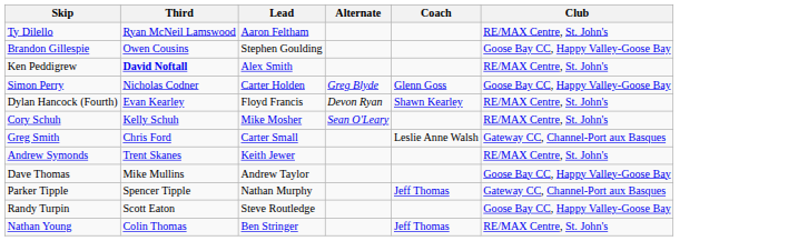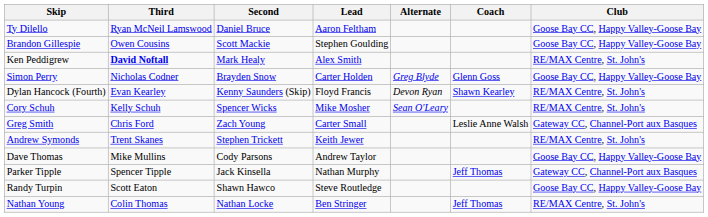 <table class="wikitable">
 <tr>
 <th scope="col">Skip</th>
 <th scope="col">Third</th>
+<th scope="col">Second</th>
 <th scope="col">Lead</th>
 <th scope="col">Alternate</th>
 <th scope="col">Coach</th>
 <th scope="col">Club</th>
 </tr>
 <tr>
 <td><a href='#'>Ty Dilello</a></td>
 <td><a href='#'>Ryan McNeil Lamswood</a></td>
+<td><a href='#'>Daniel Bruce</a></td>
 <td><a href='#'>Aaron Feltham</a></td>
 <td></td>
 <td></td>
-<td><a href='#'>RE/MAX Centre</a>, <a href='#'>St. John's</a></td>
+<td><a href='#'>Goose Bay CC</a>, <a href='#'>Happy Valley-Goose Bay</a></td>
 </tr>
 <tr>
 <td><a href='#'>Brandon Gillespie</a></td>
 <td><a href='#'>Owen Cousins</a></td>
+<td><a href='#'>Scott Mackie</a></td>
 <td>Stephen Goulding</td>
 <td></td>
 <td></td>
 <td><a href='#'>Goose Bay CC</a>, <a href='#'>Happy Valley-Goose Bay</a></td>
 </tr>
 <tr>
 <td>Ken Peddigrew</td>
 <td><strong><a href='#'>David Noftall</a></strong></td>
+<td><a href='#'>Mark Healy</a></td>
 <td><a href='#'>Alex Smith</a></td>
 <td></td>
 <td></td>
 <td><a href='#'>RE/MAX Centre</a>, <a href='#'>St. John's</a></td>
 </tr>
 <tr>
 <td><a href='#'>Simon Perry</a></td>
 <td><a href='#'>Nicholas Codner</a></td>
+<td><a href='#'>Brayden Snow</a></td>
 <td><a href='#'>Carter Holden</a></td>
 <td><em><a href='#'>Greg Blyde</a></em></td>
 <td><a href='#'>Glenn Goss</a></td>
 <td><a href='#'>Goose Bay CC</a>, <a href='#'>Happy Valley-Goose Bay</a></td>
 </tr>
 <tr>
 <td>Dylan Hancock (Fourth)</td>
 <td><a href='#'>Evan Kearley</a></td>
+<td><a href='#'>Kenny Saunders</a> (Skip)</td>
 <td>Floyd Francis</td>
 <td><em>Devon Ryan</em></td>
 <td><a href='#'>Shawn Kearley</a></td>
 <td><a href='#'>RE/MAX Centre</a>, <a href='#'>St. John's</a></td>
 </tr>
 <tr>
 <td><a href='#'>Cory Schuh</a></td>
 <td><a href='#'>Kelly Schuh</a></td>
+<td><a href='#'>Spencer Wicks</a></td>
 <td><a href='#'>Mike Mosher</a></td>
 <td><em><a href='#'>Sean O'Leary</a></em></td>
 <td></td>
 <td><a href='#'>RE/MAX Centre</a>, <a href='#'>St. John's</a></td>
 </tr>
 <tr>
 <td><a href='#'>Greg Smith</a></td>
 <td><a href='#'>Chris Ford</a></td>
+<td><a href='#'>Zach Young</a></td>
 <td><a href='#'>Carter Small</a></td>
 <td></td>
 <td>Leslie Anne Walsh</td>
 <td><a href='#'>Gateway CC</a>, <a href='#'>Channel-Port aux Basques</a></td>
 </tr>
 <tr>
 <td><a href='#'>Andrew Symonds</a></td>
 <td><a href='#'>Trent Skanes</a></td>
+<td><a href='#'>Stephen Trickett</a></td>
 <td><a href='#'>Keith Jewer</a></td>
 <td></td>
 <td></td>
 <td><a href='#'>RE/MAX Centre</a>, <a href='#'>St. John's</a></td>
 </tr>
 <tr>
 <td>Dave Thomas</td>
 <td>Mike Mullins</td>
+<td>Cody Parsons</td>
 <td>Andrew Taylor</td>
 <td></td>
 <td></td>
 <td><a href='#'>Goose Bay CC</a>, <a href='#'>Happy Valley-Goose Bay</a></td>
 </tr>
 <tr>
 <td>Parker Tipple</td>
 <td>Spencer Tipple</td>
+<td>Jack Kinsella</td>
 <td>Nathan Murphy</td>
 <td></td>
 <td><a href='#'>Jeff Thomas</a></td>
 <td><a href='#'>Gateway CC</a>, <a href='#'>Channel-Port aux Basques</a></td>
 </tr>
 <tr>
 <td>Randy Turpin</td>
 <td>Scott Eaton</td>
+<td>Shawn Hawco</td>
 <td>Steve Routledge</td>
 <td></td>
 <td></td>
 <td><a href='#'>Goose Bay CC</a>, <a href='#'>Happy Valley-Goose Bay</a></td>
 </tr>
 <tr>
 <td><a href='#'>Nathan Young</a></td>
 <td><a href='#'>Colin Thomas</a></td>
+<td><a href='#'>Nathan Locke</a></td>
 <td><a href='#'>Ben Stringer</a></td>
 <td></td>
 <td><a href='#'>Jeff Thomas</a></td>
 <td><a href='#'>RE/MAX Centre</a>, <a href='#'>St. John's</a></td>
 </tr>
 </table>
